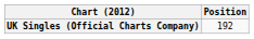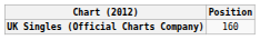 <table class= "wikitable plainrowheaders" style="text-align:center">
 <tr>
 <th scope="col">Chart (2012)</th>
 <th scope="col">Position</th>
 </tr>
 <tr>
 <th scope="row">UK Singles (Official Charts Company)</th>
-<td>192</td>
+<td>160</td>
 </tr>
 </table>
